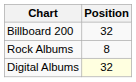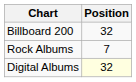 <table class="wikitable sortable">
 <tr>
 <th>Chart</th>
 <th>Position</th>
 </tr>
 <tr>
 <td>Billboard 200</td>
 <td style="text-align:center;">32</td>
 </tr>
 <tr>
 <td>Rock Albums</td>
-<td style="text-align:center;">8</td>
+<td style="text-align:center;">7</td>
 </tr>
 <tr>
 <td>Digital Albums</td>
 <td style="background: lightyellow; text-align:center;">32</td>
 </tr>
 </table>
